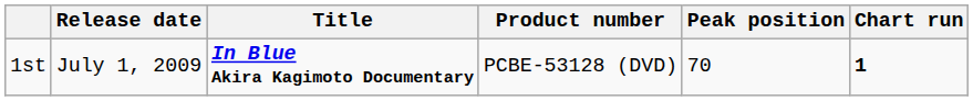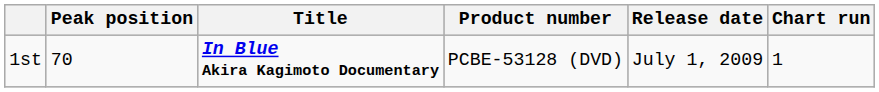 <table class="wikitable" style=font-size:small>
 <tr>
 <th> </th>
-<th>Release date</th>
+<th>Peak position</th>
 <th>Title</th>
 <th>Product number</th>
-<th>Peak position</th>
+<th>Release date</th>
 <th>Chart run</th>
 </tr>
 <tr>
 <td>1st</td>
-<td>July 1, 2009</td>
+<td>70</td>
 <td><strong><em><a href='#'>In Blue</a></em><br><small>Akira Kagimoto Documentary</small></strong></td>
 <td>PCBE-53128 (DVD)</td>
-<td>70</td>
-<td><strong>1</strong></td>
+<td>July 1, 2009</td>
+<td>1</td>
 </tr>
 </table>
